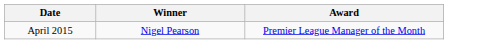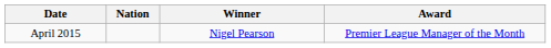 <table class="wikitable" style="text-align:center; font-size:90%">
 <tr>
 <th width=120>Date</th>
+<th width=60>Nation</th>
 <th width=200>Winner</th>
 <th width=270>Award</th>
 </tr>
 <tr>
 <td>April 2015</td>
+<td></td>
 <td><a href='#'>Nigel Pearson</a></td>
 <td><a href='#'>Premier League Manager of the Month</a></td>
 </tr>
 </table>
